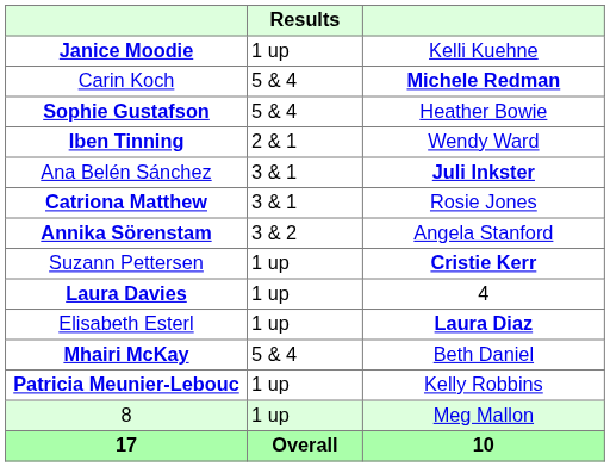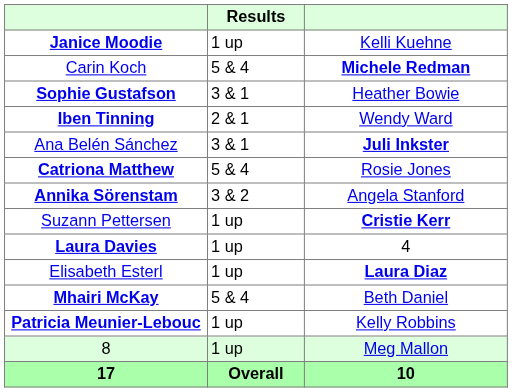 <table border="1" cellpadding="3" style="border-collapse:collapse; text-align:center;">
 <tr style="background:#dfd;">
 <th style="width:12em;"></th>
 <th style="width:5.5em;">Results</th>
 <th style="width:12em;"></th>
 </tr>
 <tr>
 <td><strong><a href='#'>Janice Moodie</a></strong></td>
 <td align=left> 1 up</td>
 <td><a href='#'>Kelli Kuehne</a></td>
 </tr>
 <tr>
 <td><a href='#'>Carin Koch</a></td>
 <td align=left> 5 & 4</td>
 <td><strong><a href='#'>Michele Redman</a></strong></td>
 </tr>
 <tr>
 <td><strong><a href='#'>Sophie Gustafson</a></strong></td>
-<td align=left> 5 & 4</td>
+<td align=left> 3 & 1</td>
 <td><a href='#'>Heather Bowie</a></td>
 </tr>
 <tr>
 <td><strong><a href='#'>Iben Tinning</a></strong></td>
 <td align=left> 2 & 1</td>
 <td><a href='#'>Wendy Ward</a></td>
 </tr>
 <tr>
 <td><a href='#'>Ana Belén Sánchez</a></td>
 <td align=left> 3 & 1</td>
 <td><strong><a href='#'>Juli Inkster</a></strong></td>
 </tr>
 <tr>
 <td><strong><a href='#'>Catriona Matthew</a></strong></td>
-<td align=left> 3 & 1</td>
+<td align=left> 5 & 4</td>
 <td><a href='#'>Rosie Jones</a></td>
 </tr>
 <tr>
 <td><strong><a href='#'>Annika Sörenstam</a></strong></td>
 <td align=left> 3 & 2</td>
 <td><a href='#'>Angela Stanford</a></td>
 </tr>
 <tr>
 <td><a href='#'>Suzann Pettersen</a></td>
 <td align=left> 1 up</td>
 <td><strong><a href='#'>Cristie Kerr</a></strong></td>
 </tr>
 <tr>
 <td><strong><a href='#'>Laura Davies</a></strong></td>
 <td align=left> 1 up</td>
 <td>4</td>
 </tr>
 <tr>
 <td><a href='#'>Elisabeth Esterl</a></td>
 <td align=left> 1 up</td>
 <td><strong><a href='#'>Laura Diaz</a></strong></td>
 </tr>
 <tr>
 <td><strong><a href='#'>Mhairi McKay</a></strong></td>
 <td align=left> 5 & 4</td>
 <td><a href='#'>Beth Daniel</a></td>
 </tr>
 <tr>
 <td><strong><a href='#'>Patricia Meunier-Lebouc</a></strong></td>
 <td align=left> 1 up</td>
 <td><a href='#'>Kelly Robbins</a></td>
 </tr>
 <tr style="background:#dfd;">
 <td>8</td>
 <td align=left> 1 up</td>
 <td><a href='#'>Meg Mallon</a></td>
 </tr>
 <tr style="background:#afa;">
 <th>17</th>
 <th>Overall</th>
 <th>10</th>
 </tr>
 </table>
